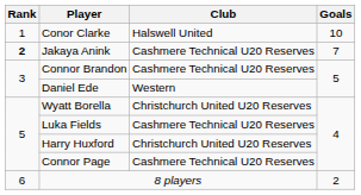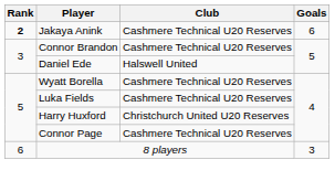 <table class="wikitable" style="text-align:center">
 <tr>
 <th>Rank</th>
 <th>Player</th>
 <th>Club</th>
 <th>Goals</th>
 </tr>
 <tr>
-<td>1</td>
-<td align=left>Conor Clarke</td>
-<td align=left>Halswell United</td>
-<td>10</td>
-</tr>
-<tr>
 <td><strong>2</strong></td>
 <td align=left>Jakaya Anink</td>
 <td align=left>Cashmere Technical U20 Reserves</td>
-<td>7</td>
+<td>6</td>
 </tr>
 <tr>
 <td rowspan=2>3</td>
 <td align=left>Connor Brandon</td>
 <td align=left>Cashmere Technical U20 Reserves</td>
 <td rowspan=2>5</td>
 </tr>
 <tr>
 <td align=left>Daniel Ede</td>
-<td align=left>Western</td>
+<td align=left>Halswell United</td>
 </tr>
 <tr>
 <td rowspan=4>5</td>
 <td align=left>Wyatt Borella</td>
-<td align=left>Christchurch United U20 Reserves</td>
+<td align=left>Cashmere Technical U20 Reserves</td>
 <td rowspan=4>4</td>
 </tr>
 <tr>
 <td align=left>Luka Fields</td>
 <td align=left>Cashmere Technical U20 Reserves</td>
 </tr>
 <tr>
 <td align=left>Harry Huxford</td>
 <td align=left>Christchurch United U20 Reserves</td>
 </tr>
 <tr>
 <td align=left>Connor Page</td>
 <td align=left>Cashmere Technical U20 Reserves</td>
 </tr>
 <tr>
 <td rowspan=1>6</td>
 <td colspan=2><em>8 players</em></td>
-<td rowspan=1>2</td>
+<td rowspan=1>3</td>
 </tr>
 </table>
